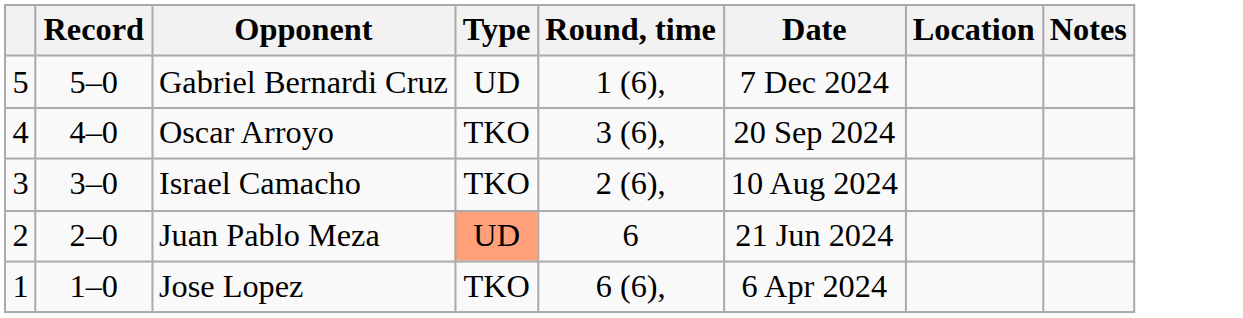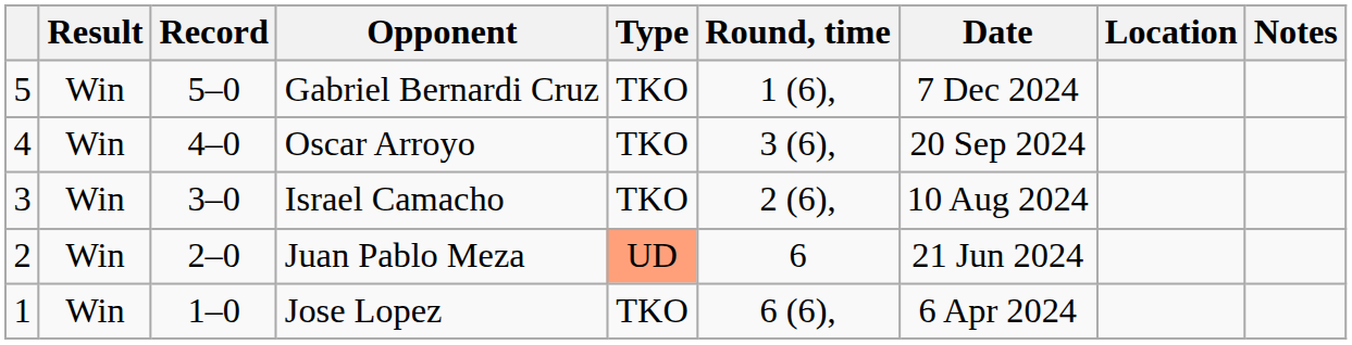 <table class="wikitable" style="text-align:center">
 <tr>
 <th></th>
+<th>Result</th>
 <th>Record</th>
 <th>Opponent</th>
 <th>Type</th>
 <th>Round, time</th>
 <th>Date</th>
 <th>Location</th>
 <th>Notes</th>
 </tr>
 <tr>
 <td>5</td>
+<td>Win</td>
 <td>5–0</td>
 <td align=left> Gabriel Bernardi Cruz</td>
-<td>UD</td>
+<td>TKO</td>
 <td>1 (6), </td>
 <td>7 Dec 2024</td>
 <td align=left></td>
 <td></td>
 </tr>
 <tr>
 <td>4</td>
+<td>Win</td>
 <td>4–0</td>
 <td align=left> Oscar Arroyo</td>
 <td>TKO</td>
 <td>3 (6), </td>
 <td>20 Sep 2024</td>
 <td align=left></td>
 <td></td>
 </tr>
 <tr>
 <td>3</td>
+<td>Win</td>
 <td>3–0</td>
 <td align=left> Israel Camacho</td>
 <td>TKO</td>
 <td>2 (6), </td>
 <td>10 Aug 2024</td>
 <td align=left></td>
 <td></td>
 </tr>
 <tr>
 <td>2</td>
+<td>Win</td>
 <td>2–0</td>
 <td align=left> Juan Pablo Meza</td>
 <td style="background: lightsalmon;">UD</td>
 <td>6</td>
 <td>21 Jun 2024</td>
 <td align=left></td>
 <td></td>
 </tr>
 <tr>
 <td>1</td>
+<td>Win</td>
 <td>1–0</td>
 <td align=left> Jose Lopez</td>
 <td>TKO</td>
 <td>6 (6), </td>
 <td>6 Apr 2024</td>
 <td align=left></td>
 <td></td>
 </tr>
 </table>
